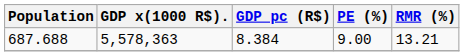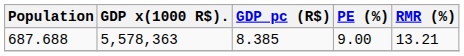 <table class="wikitable">
 <tr>
 <th>Population</th>
 <th>GDP x(1000 R$).</th>
 <th><a href='#'>GDP pc</a> (R$)</th>
 <th><a href='#'>PE</a> (%)</th>
 <th><a href='#'>RMR</a> (%)</th>
 </tr>
 <tr>
 <td>687.688</td>
 <td>5,578,363</td>
-<td>8.384</td>
+<td>8.385</td>
 <td>9.00</td>
 <td>13.21</td>
 </tr>
 <tr>
 </tr>
 </table>
